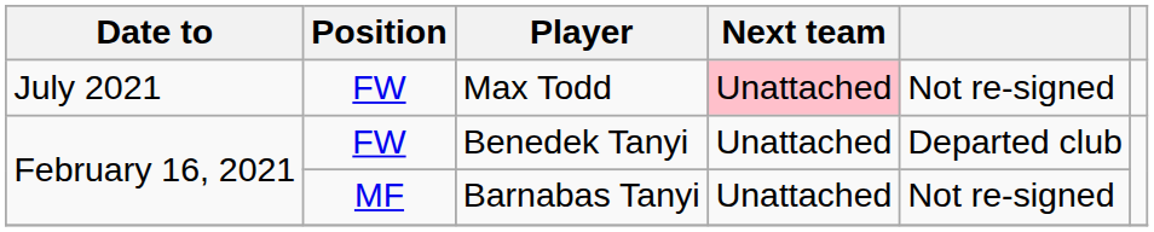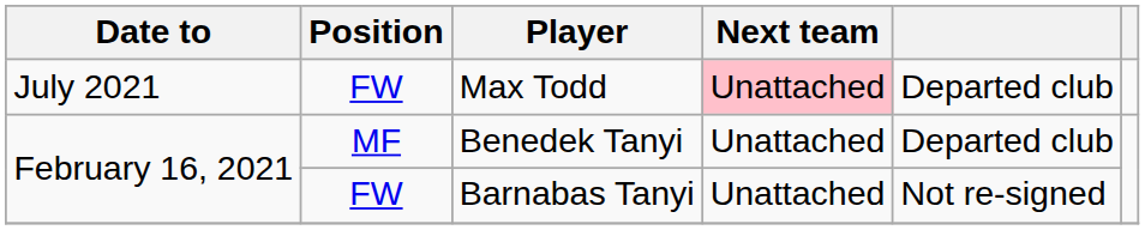 <table class="wikitable">
 <tr>
 <th>Date to</th>
 <th style="text-align:center;">Position</th>
 <th>Player</th>
 <th>Next team</th>
 <th></th>
 <th style="text-align:center;"></th>
 </tr>
 <tr>
 <td>July 2021</td>
 <td style="text-align:center;"><a href='#'>FW</a></td>
 <td> Max Todd</td>
 <td style="background: pink;">Unattached</td>
-<td>Not re-signed</td>
+<td>Departed club</td>
 <td style="text-align:center;"></td>
 </tr>
 <tr>
 <td rowspan="2">February 16, 2021</td>
-<td style="text-align:center;"><a href='#'>FW</a></td>
+<td style="text-align:center;"><a href='#'>MF</a></td>
 <td> Benedek Tanyi</td>
 <td>Unattached</td>
 <td>Departed club</td>
 <td style="text-align:center;" rowspan="2"></td>
 </tr>
 <tr>
-<td style="text-align:center;"><a href='#'>MF</a></td>
+<td style="text-align:center;"><a href='#'>FW</a></td>
 <td> Barnabas Tanyi</td>
 <td>Unattached</td>
 <td>Not re-signed</td>
 </tr>
 <tr>
 </tr>
 </table>
